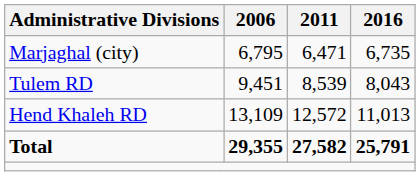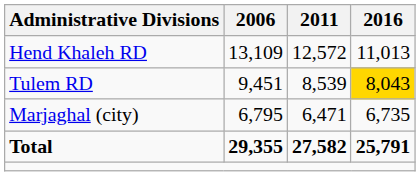 <table class="wikitable">
 <tr>
 <th>Administrative Divisions</th>
 <th>2006</th>
 <th>2011</th>
 <th>2016</th>
 </tr>
 <tr>
-<td><a href='#'>Marjaghal</a> (city)</td>
-<td style="text-align: right;">6,795</td>
-<td style="text-align: right;">6,471</td>
-<td style="text-align: right;">6,735</td>
+<td><a href='#'>Hend Khaleh RD</a></td>
+<td style="text-align: right;">13,109</td>
+<td style="text-align: right;">12,572</td>
+<td style="text-align: right;">11,013</td>
 </tr>
 <tr>
 <td><a href='#'>Tulem RD</a></td>
 <td style="text-align: right;">9,451</td>
 <td style="text-align: right;">8,539</td>
-<td style="text-align: right;">8,043</td>
+<td style="background: gold; text-align: right;">8,043</td>
 </tr>
 <tr>
-<td><a href='#'>Hend Khaleh RD</a></td>
-<td style="text-align: right;">13,109</td>
-<td style="text-align: right;">12,572</td>
-<td style="text-align: right;">11,013</td>
+<td><a href='#'>Marjaghal</a> (city)</td>
+<td style="text-align: right;">6,795</td>
+<td style="text-align: right;">6,471</td>
+<td style="text-align: right;">6,735</td>
 </tr>
 <tr>
 <td><strong>Total</strong></td>
 <td style="text-align: right;"><strong>29,355</strong></td>
 <td style="text-align: right;"><strong>27,582</strong></td>
 <td style="text-align: right;"><strong>25,791</strong></td>
 </tr>
 <tr>
 <td colspan=4></td>
 </tr>
 </table>
